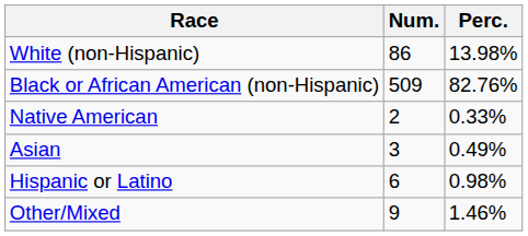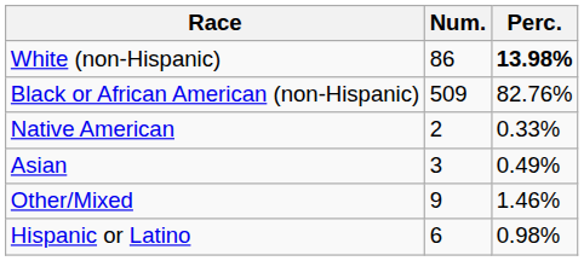 <table class="wikitable">
 <tr>
 <th>Race</th>
 <th>Num.</th>
 <th>Perc.</th>
 </tr>
 <tr>
 <td><a href='#'>White</a> (non-Hispanic)</td>
 <td>86</td>
-<td>13.98%</td>
+<td><strong>13.98%</strong></td>
 </tr>
 <tr>
 <td><a href='#'>Black or African American</a> (non-Hispanic)</td>
 <td>509</td>
 <td>82.76%</td>
 </tr>
 <tr>
 <td><a href='#'>Native American</a></td>
 <td>2</td>
 <td>0.33%</td>
 </tr>
 <tr>
 <td><a href='#'>Asian</a></td>
 <td>3</td>
 <td>0.49%</td>
 </tr>
 <tr>
+<td><a href='#'>Other/Mixed</a></td>
+<td>9</td>
+<td>1.46%</td>
+</tr>
+<tr>
 <td><a href='#'>Hispanic</a> or <a href='#'>Latino</a></td>
 <td>6</td>
 <td>0.98%</td>
 </tr>
-<tr>
-<td><a href='#'>Other/Mixed</a></td>
-<td>9</td>
-<td>1.46%</td>
-</tr>
 </table>
